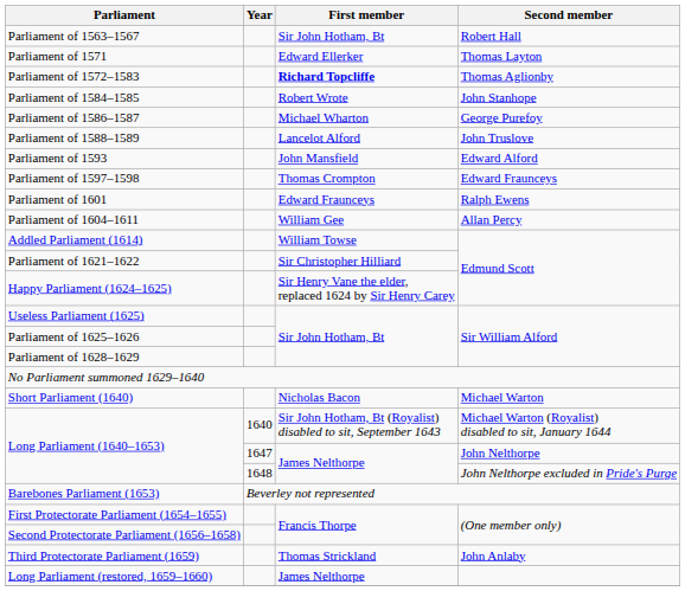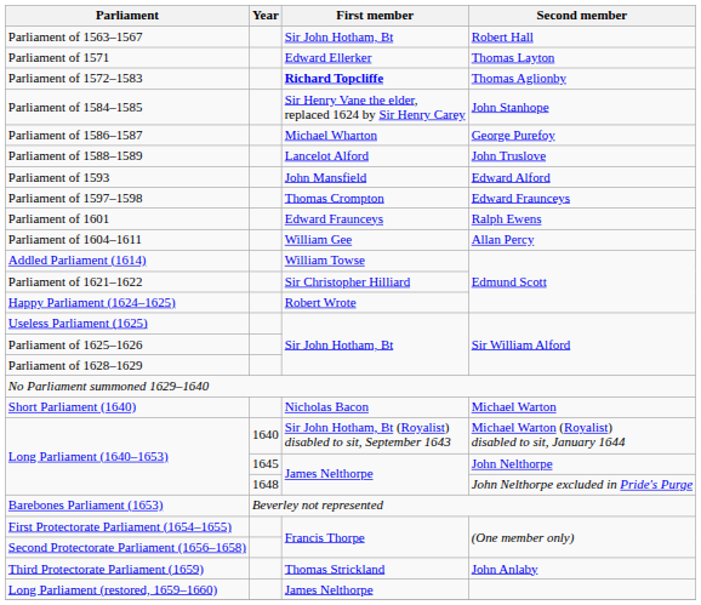 <table class="wikitable">
 <tr>
 <th>Parliament</th>
 <th>Year</th>
 <th>First member</th>
 <th>Second member</th>
 </tr>
 <tr>
 <td>Parliament of 1563–1567</td>
 <td></td>
 <td><a href='#'>Sir John Hotham, Bt</a></td>
 <td><a href='#'>Robert Hall</a></td>
 </tr>
 <tr>
 <td>Parliament of 1571</td>
 <td></td>
 <td><a href='#'>Edward Ellerker</a></td>
 <td><a href='#'>Thomas Layton</a></td>
 </tr>
 <tr>
 <td>Parliament of 1572–1583</td>
 <td></td>
 <td><strong><a href='#'>Richard Topcliffe</a></strong></td>
 <td><a href='#'>Thomas Aglionby</a></td>
 </tr>
 <tr>
 <td>Parliament of 1584–1585</td>
 <td></td>
-<td><a href='#'>Robert Wrote</a></td>
+<td><a href='#'>Sir Henry Vane the elder</a>, <br> replaced 1624 by <a href='#'>Sir Henry Carey</a></td>
 <td><a href='#'>John Stanhope</a></td>
 </tr>
 <tr>
 <td>Parliament of 1586–1587</td>
 <td></td>
 <td><a href='#'>Michael Wharton</a></td>
 <td><a href='#'>George Purefoy</a></td>
 </tr>
 <tr>
 <td>Parliament of 1588–1589</td>
 <td></td>
 <td><a href='#'>Lancelot Alford</a></td>
 <td><a href='#'>John Truslove</a></td>
 </tr>
 <tr>
 <td>Parliament of 1593</td>
 <td></td>
 <td><a href='#'>John Mansfield</a></td>
 <td><a href='#'>Edward Alford</a></td>
 </tr>
 <tr>
 <td>Parliament of 1597–1598</td>
 <td></td>
 <td><a href='#'>Thomas Crompton</a></td>
 <td><a href='#'>Edward Fraunceys</a></td>
 </tr>
 <tr>
 <td>Parliament of 1601</td>
 <td></td>
 <td><a href='#'>Edward Fraunceys</a></td>
 <td><a href='#'>Ralph Ewens</a></td>
 </tr>
 <tr>
 <td>Parliament of 1604–1611</td>
 <td></td>
 <td><a href='#'>William Gee</a></td>
 <td><a href='#'>Allan Percy</a></td>
 </tr>
 <tr>
 <td><a href='#'>Addled Parliament (1614)</a></td>
 <td></td>
 <td><a href='#'>William Towse</a></td>
 <td rowspan="3"><a href='#'>Edmund Scott</a></td>
 </tr>
 <tr>
 <td>Parliament of 1621–1622</td>
 <td></td>
 <td><a href='#'>Sir Christopher Hilliard</a></td>
 </tr>
 <tr>
 <td><a href='#'>Happy Parliament (1624–1625)</a></td>
 <td></td>
-<td><a href='#'>Sir Henry Vane the elder</a>, <br> replaced 1624 by <a href='#'>Sir Henry Carey</a></td>
+<td><a href='#'>Robert Wrote</a></td>
 </tr>
 <tr>
 <td><a href='#'>Useless Parliament (1625)</a></td>
 <td></td>
 <td rowspan="3"><a href='#'>Sir John Hotham, Bt</a></td>
 <td rowspan="3"><a href='#'>Sir William Alford</a></td>
 </tr>
 <tr>
 <td>Parliament of 1625–1626</td>
 <td></td>
 </tr>
 <tr>
 <td>Parliament of 1628–1629</td>
 <td></td>
 </tr>
 <tr>
 <td colspan="4"><em>No Parliament summoned 1629–1640</em></td>
 </tr>
 <tr>
 <td><a href='#'>Short Parliament (1640)</a></td>
 <td></td>
 <td><a href='#'>Nicholas Bacon</a></td>
 <td><a href='#'>Michael Warton</a></td>
 </tr>
 <tr>
 <td rowspan="3"><a href='#'>Long Parliament (1640–1653)</a></td>
 <td>1640</td>
 <td><a href='#'>Sir John Hotham, Bt</a> (<a href='#'>Royalist</a>)<br> <em>disabled to sit, September 1643</em></td>
 <td><a href='#'>Michael Warton</a> (<a href='#'>Royalist</a>) <br> <em>disabled to sit, January 1644</em></td>
 </tr>
 <tr>
-<td>1647</td>
+<td>1645</td>
 <td rowspan="2"><a href='#'>James Nelthorpe</a></td>
 <td><a href='#'>John Nelthorpe</a></td>
 </tr>
 <tr>
 <td>1648</td>
 <td><em>John Nelthorpe excluded in <a href='#'>Pride's Purge</a></em></td>
 </tr>
 <tr>
 <td><a href='#'>Barebones Parliament (1653)</a></td>
 <td colspan="3"><em>Beverley not represented</em></td>
 </tr>
 <tr>
 <td><a href='#'>First Protectorate Parliament (1654–1655)</a></td>
 <td></td>
 <td rowspan="2"><a href='#'>Francis Thorpe</a></td>
 <td rowspan="2"><em>(One member only)</em></td>
 </tr>
 <tr>
 <td><a href='#'>Second Protectorate Parliament (1656–1658)</a></td>
 <td></td>
 </tr>
 <tr>
 <td><a href='#'>Third Protectorate Parliament (1659)</a></td>
 <td></td>
 <td><a href='#'>Thomas Strickland</a></td>
 <td><a href='#'>John Anlaby</a></td>
 </tr>
 <tr>
 <td><a href='#'>Long Parliament (restored, 1659–1660)</a></td>
 <td></td>
 <td><a href='#'>James Nelthorpe</a></td>
 <td></td>
 </tr>
 <tr>
 </tr>
 </table>
